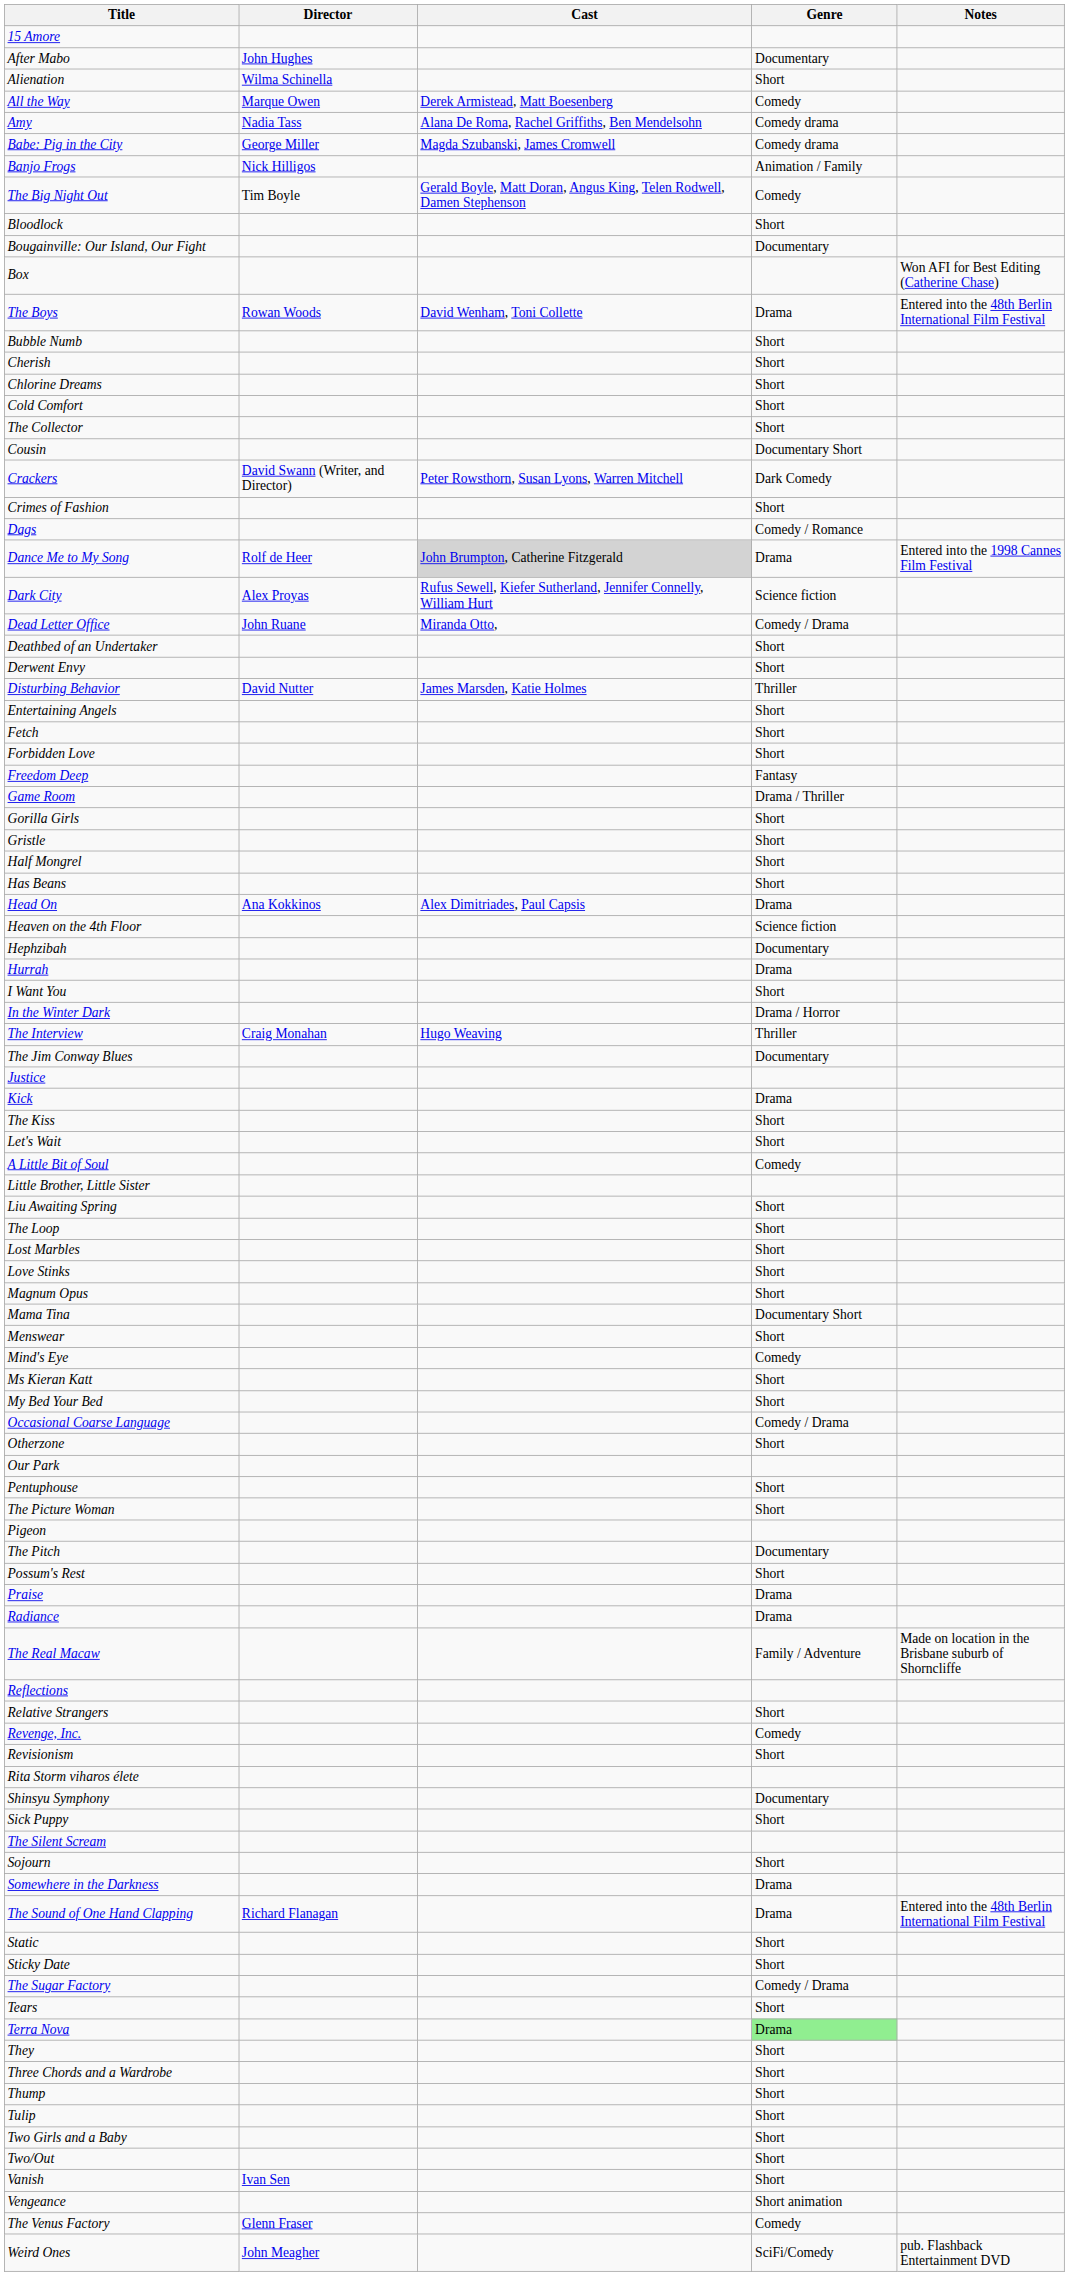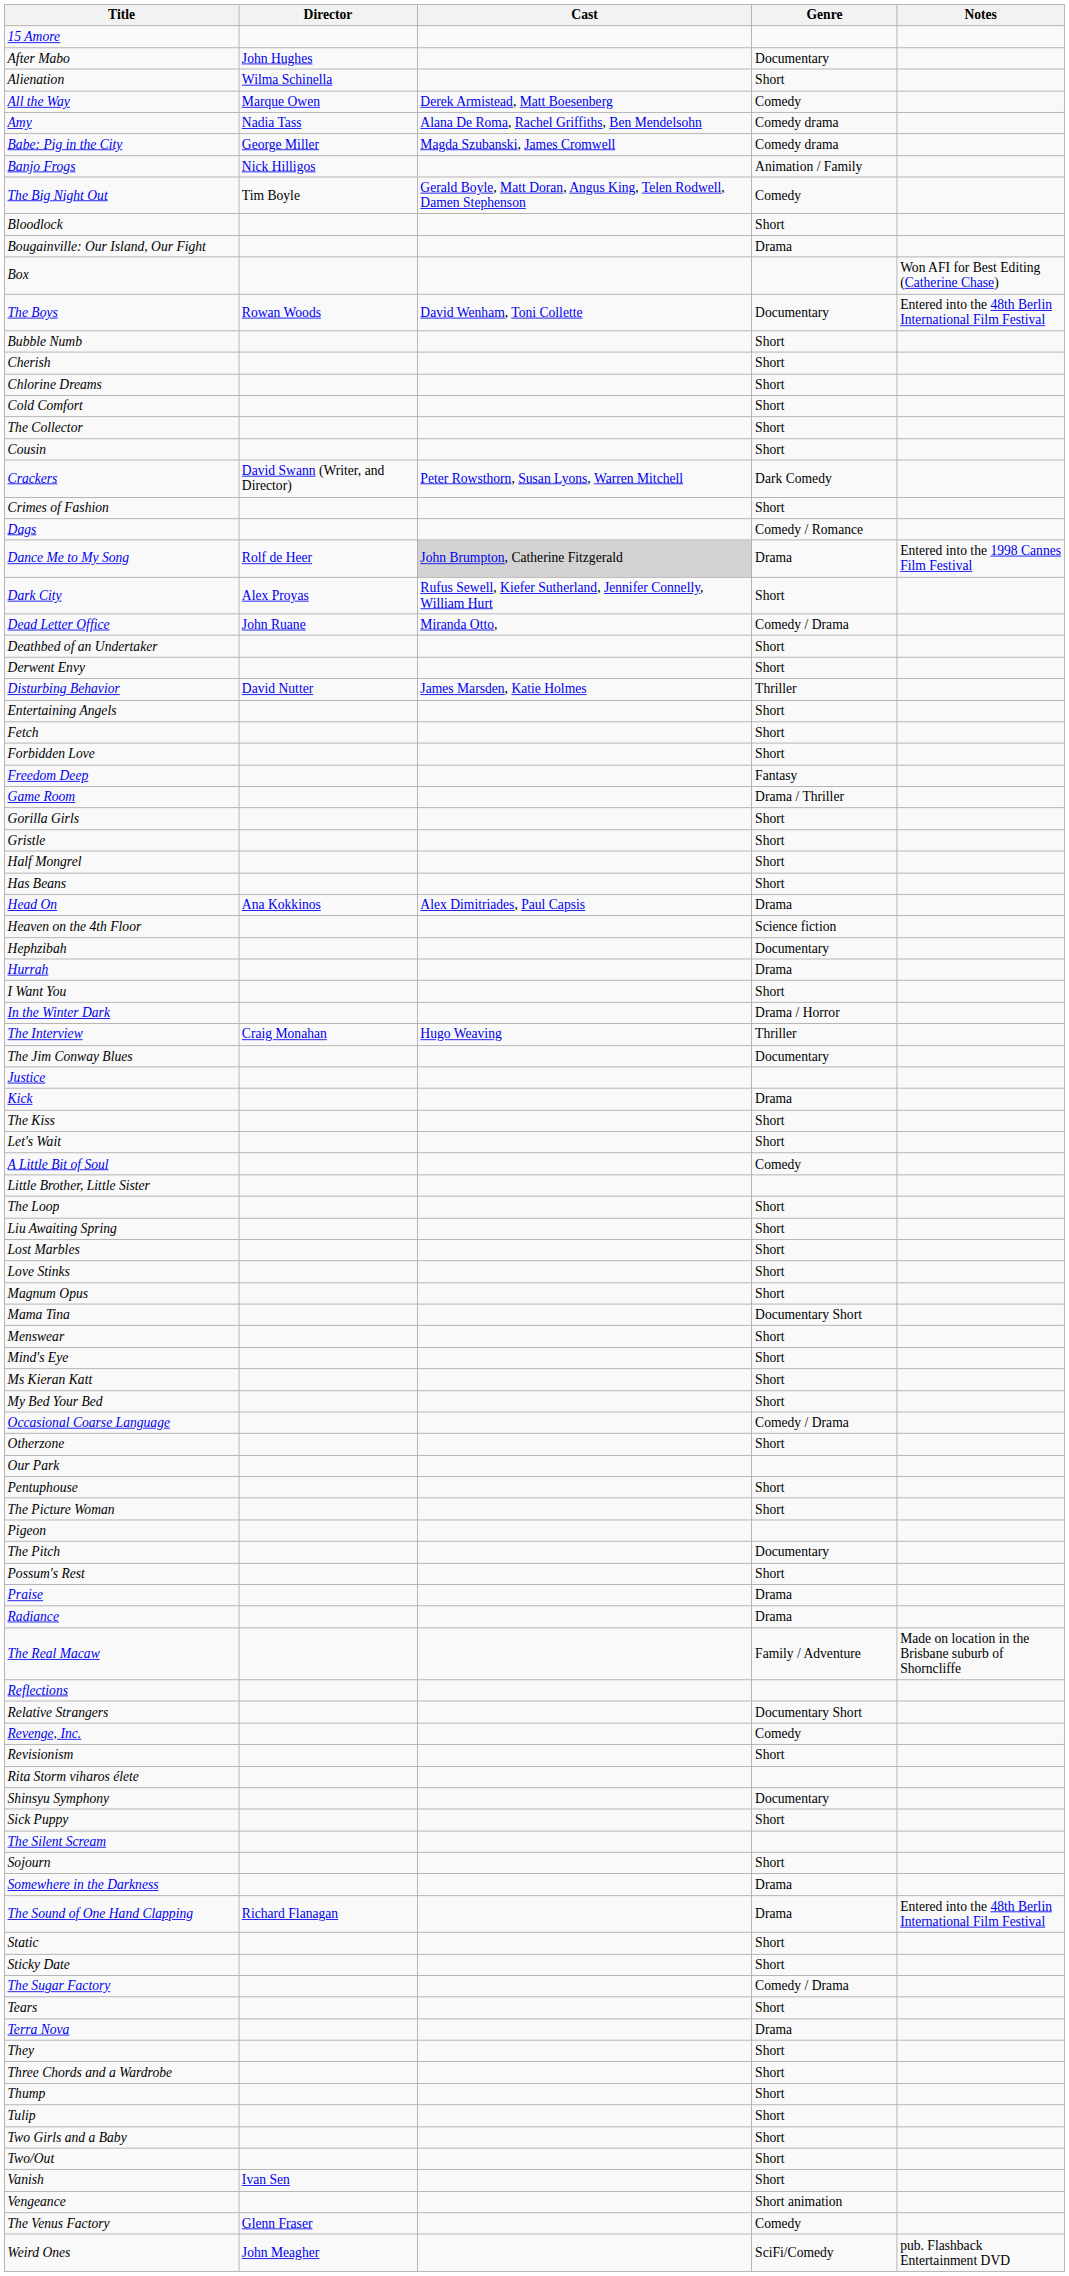 <table class="wikitable">
 <tr>
 <th width="21%">Title</th>
 <th width="16%">Director</th>
 <th width="30%">Cast</th>
 <th width="13%">Genre</th>
 <th width="15%">Notes</th>
 </tr>
 <tr>
 <td><em><a href='#'>15 Amore</a></em></td>
 <td></td>
 <td></td>
 <td></td>
 <td></td>
 </tr>
 <tr>
 <td><em>After Mabo</em></td>
 <td><a href='#'>John Hughes</a></td>
 <td></td>
 <td>Documentary</td>
 <td></td>
 </tr>
 <tr>
 <td><em>Alienation</em></td>
 <td><a href='#'>Wilma Schinella</a></td>
 <td></td>
 <td>Short</td>
 <td></td>
 </tr>
 <tr>
 <td><em><a href='#'>All the Way</a></em></td>
 <td><a href='#'>Marque Owen</a></td>
 <td><a href='#'>Derek Armistead</a>, <a href='#'>Matt Boesenberg</a></td>
 <td>Comedy</td>
 <td></td>
 </tr>
 <tr>
 <td><em><a href='#'>Amy</a></em></td>
 <td><a href='#'>Nadia Tass</a></td>
 <td><a href='#'>Alana De Roma</a>, <a href='#'>Rachel Griffiths</a>, <a href='#'>Ben Mendelsohn</a></td>
 <td>Comedy drama</td>
 <td></td>
 </tr>
 <tr>
 <td><em><a href='#'>Babe: Pig in the City</a></em></td>
 <td><a href='#'>George Miller</a></td>
 <td><a href='#'>Magda Szubanski</a>, <a href='#'>James Cromwell</a></td>
 <td>Comedy drama</td>
 <td></td>
 </tr>
 <tr>
 <td><em><a href='#'>Banjo Frogs</a></em></td>
 <td><a href='#'>Nick Hilligos</a></td>
 <td></td>
 <td>Animation / Family</td>
 <td></td>
 </tr>
 <tr>
 <td><em><a href='#'>The Big Night Out</a></em></td>
 <td>Tim Boyle</td>
 <td><a href='#'>Gerald Boyle</a>, <a href='#'>Matt Doran</a>, <a href='#'>Angus King</a>, <a href='#'>Telen Rodwell</a>, <a href='#'>Damen Stephenson</a></td>
 <td>Comedy</td>
 <td></td>
 </tr>
 <tr>
 <td><em>Bloodlock</em></td>
 <td></td>
 <td></td>
 <td>Short</td>
 <td></td>
 </tr>
 <tr>
 <td><em>Bougainville: Our Island, Our Fight</em></td>
 <td></td>
 <td></td>
-<td>Documentary</td>
+<td>Drama</td>
 <td></td>
 </tr>
 <tr>
 <td><em>Box</em></td>
 <td></td>
 <td></td>
 <td></td>
 <td>Won AFI for Best Editing (<a href='#'>Catherine Chase</a>)</td>
 </tr>
 <tr>
 <td><em><a href='#'>The Boys</a></em></td>
 <td><a href='#'>Rowan Woods</a></td>
 <td><a href='#'>David Wenham</a>, <a href='#'>Toni Collette</a></td>
-<td>Drama</td>
+<td>Documentary</td>
 <td>Entered into the <a href='#'>48th Berlin International Film Festival</a></td>
 </tr>
 <tr>
 <td><em>Bubble Numb</em></td>
 <td></td>
 <td></td>
 <td>Short</td>
 <td></td>
 </tr>
 <tr>
 <td><em>Cherish</em></td>
 <td></td>
 <td></td>
 <td>Short</td>
 <td></td>
 </tr>
 <tr>
 <td><em>Chlorine Dreams</em></td>
 <td></td>
 <td></td>
 <td>Short</td>
 <td></td>
 </tr>
 <tr>
 <td><em>Cold Comfort</em></td>
 <td></td>
 <td></td>
 <td>Short</td>
 <td></td>
 </tr>
 <tr>
 <td><em>The Collector</em></td>
 <td></td>
 <td></td>
 <td>Short</td>
 <td></td>
 </tr>
 <tr>
 <td><em>Cousin</em></td>
 <td></td>
 <td></td>
-<td>Documentary Short</td>
+<td>Short</td>
 <td></td>
 </tr>
 <tr>
 <td><em><a href='#'>Crackers</a></em></td>
 <td><a href='#'>David Swann</a> (Writer, and Director)</td>
 <td><a href='#'>Peter Rowsthorn</a>, <a href='#'>Susan Lyons</a>, <a href='#'>Warren Mitchell</a></td>
 <td>Dark Comedy</td>
 <td></td>
 </tr>
 <tr>
 <td><em>Crimes of Fashion</em></td>
 <td></td>
 <td></td>
 <td>Short</td>
 <td></td>
 </tr>
 <tr>
 <td><em><a href='#'>Dags</a></em></td>
 <td></td>
 <td></td>
 <td>Comedy / Romance</td>
 <td></td>
 </tr>
 <tr>
 <td><em><a href='#'>Dance Me to My Song</a></em></td>
 <td><a href='#'>Rolf de Heer</a></td>
 <td style="background: lightgrey;"><a href='#'>John Brumpton</a>, Catherine Fitzgerald</td>
 <td>Drama</td>
 <td>Entered into the <a href='#'>1998 Cannes Film Festival</a></td>
 </tr>
 <tr>
 <td><em><a href='#'>Dark City</a></em></td>
 <td><a href='#'>Alex Proyas</a></td>
 <td><a href='#'>Rufus Sewell</a>, <a href='#'>Kiefer Sutherland</a>, <a href='#'>Jennifer Connelly</a>, <a href='#'>William Hurt</a></td>
-<td>Science fiction</td>
+<td>Short</td>
 <td></td>
 </tr>
 <tr>
 <td><em><a href='#'>Dead Letter Office</a></em></td>
 <td><a href='#'>John Ruane</a></td>
 <td><a href='#'>Miranda Otto</a>,</td>
 <td>Comedy / Drama</td>
 <td></td>
 </tr>
 <tr>
 <td><em>Deathbed of an Undertaker</em></td>
 <td></td>
 <td></td>
 <td>Short</td>
 <td></td>
 </tr>
 <tr>
 <td><em>Derwent Envy</em></td>
 <td></td>
 <td></td>
 <td>Short</td>
 <td></td>
 </tr>
 <tr>
 <td><em><a href='#'>Disturbing Behavior</a></em></td>
 <td><a href='#'>David Nutter</a></td>
 <td><a href='#'>James Marsden</a>, <a href='#'>Katie Holmes</a></td>
 <td>Thriller</td>
 <td></td>
 </tr>
 <tr>
 <td><em>Entertaining Angels</em></td>
 <td></td>
 <td></td>
 <td>Short</td>
 <td></td>
 </tr>
 <tr>
 <td><em>Fetch</em></td>
 <td></td>
 <td></td>
 <td>Short</td>
 <td></td>
 </tr>
 <tr>
 <td><em>Forbidden Love</em></td>
 <td></td>
 <td></td>
 <td>Short</td>
 <td></td>
 </tr>
 <tr>
 <td><em><a href='#'>Freedom Deep</a></em></td>
 <td></td>
 <td></td>
 <td>Fantasy</td>
 <td></td>
 </tr>
 <tr>
 <td><em><a href='#'>Game Room</a></em></td>
 <td></td>
 <td></td>
 <td>Drama / Thriller</td>
 <td></td>
 </tr>
 <tr>
 <td><em>Gorilla Girls</em></td>
 <td></td>
 <td></td>
 <td>Short</td>
 <td></td>
 </tr>
 <tr>
 <td><em>Gristle</em></td>
 <td></td>
 <td></td>
 <td>Short</td>
 <td></td>
 </tr>
 <tr>
 <td><em>Half Mongrel</em></td>
 <td></td>
 <td></td>
 <td>Short</td>
 <td></td>
 </tr>
 <tr>
 <td><em>Has Beans</em></td>
 <td></td>
 <td></td>
 <td>Short</td>
 <td></td>
 </tr>
 <tr>
 <td><em><a href='#'>Head On</a></em></td>
 <td><a href='#'>Ana Kokkinos</a></td>
 <td><a href='#'>Alex Dimitriades</a>, <a href='#'>Paul Capsis</a></td>
 <td>Drama</td>
 <td></td>
 </tr>
 <tr>
 <td><em>Heaven on the 4th Floor</em></td>
 <td></td>
 <td></td>
 <td>Science fiction</td>
 <td></td>
 </tr>
 <tr>
 <td><em>Hephzibah</em></td>
 <td></td>
 <td></td>
 <td>Documentary</td>
 <td></td>
 </tr>
 <tr>
 <td><em><a href='#'>Hurrah</a></em></td>
 <td></td>
 <td></td>
 <td>Drama</td>
 <td></td>
 </tr>
 <tr>
 <td><em>I Want You</em></td>
 <td></td>
 <td></td>
 <td>Short</td>
 <td></td>
 </tr>
 <tr>
 <td><em><a href='#'>In the Winter Dark</a></em></td>
 <td></td>
 <td></td>
 <td>Drama / Horror</td>
 <td></td>
 </tr>
 <tr>
 <td><em><a href='#'>The Interview</a></em></td>
 <td><a href='#'>Craig Monahan</a></td>
 <td><a href='#'>Hugo Weaving</a></td>
 <td>Thriller</td>
 <td></td>
 </tr>
 <tr>
 <td><em>The Jim Conway Blues</em></td>
 <td></td>
 <td></td>
 <td>Documentary</td>
 <td></td>
 </tr>
 <tr>
 <td><em><a href='#'>Justice</a></em></td>
 <td></td>
 <td></td>
 <td></td>
 <td></td>
 </tr>
 <tr>
 <td><em><a href='#'>Kick</a></em></td>
 <td></td>
 <td></td>
 <td>Drama</td>
 <td></td>
 </tr>
 <tr>
 <td><em>The Kiss</em></td>
 <td></td>
 <td></td>
 <td>Short</td>
 <td></td>
 </tr>
 <tr>
 <td><em>Let's Wait</em></td>
 <td></td>
 <td></td>
 <td>Short</td>
 <td></td>
 </tr>
 <tr>
 <td><em><a href='#'>A Little Bit of Soul</a></em></td>
 <td></td>
 <td></td>
 <td>Comedy</td>
 <td></td>
 </tr>
 <tr>
 <td><em>Little Brother, Little Sister</em></td>
 <td></td>
 <td></td>
 <td></td>
 <td></td>
 </tr>
 <tr>
-<td><em>Liu Awaiting Spring</em></td>
+<td><em>The Loop</em></td>
 <td></td>
 <td></td>
 <td>Short</td>
 <td></td>
 </tr>
 <tr>
-<td><em>The Loop</em></td>
+<td><em>Liu Awaiting Spring</em></td>
 <td></td>
 <td></td>
 <td>Short</td>
 <td></td>
 </tr>
 <tr>
 <td><em>Lost Marbles</em></td>
 <td></td>
 <td></td>
 <td>Short</td>
 <td></td>
 </tr>
 <tr>
 <td><em>Love Stinks</em></td>
 <td></td>
 <td></td>
 <td>Short</td>
 <td></td>
 </tr>
 <tr>
 <td><em>Magnum Opus</em></td>
 <td></td>
 <td></td>
 <td>Short</td>
 <td></td>
 </tr>
 <tr>
 <td><em>Mama Tina</em></td>
 <td></td>
 <td></td>
 <td>Documentary Short</td>
 <td></td>
 </tr>
 <tr>
 <td><em>Menswear</em></td>
 <td></td>
 <td></td>
 <td>Short</td>
 <td></td>
 </tr>
 <tr>
 <td><em>Mind's Eye</em></td>
 <td></td>
 <td></td>
-<td>Comedy</td>
+<td>Short</td>
 <td></td>
 </tr>
 <tr>
 <td><em>Ms Kieran Katt</em></td>
 <td></td>
 <td></td>
 <td>Short</td>
 <td></td>
 </tr>
 <tr>
 <td><em>My Bed Your Bed</em></td>
 <td></td>
 <td></td>
 <td>Short</td>
 <td></td>
 </tr>
 <tr>
 <td><em><a href='#'>Occasional Coarse Language</a></em></td>
 <td></td>
 <td></td>
 <td>Comedy / Drama</td>
 <td></td>
 </tr>
 <tr>
 <td><em>Otherzone</em></td>
 <td></td>
 <td></td>
 <td>Short</td>
 <td></td>
 </tr>
 <tr>
 <td><em>Our Park</em></td>
 <td></td>
 <td></td>
 <td></td>
 <td></td>
 </tr>
 <tr>
 <td><em>Pentuphouse</em></td>
 <td></td>
 <td></td>
 <td>Short</td>
 <td></td>
 </tr>
 <tr>
 <td><em>The Picture Woman</em></td>
 <td></td>
 <td></td>
 <td>Short</td>
 <td></td>
 </tr>
 <tr>
 <td><em>Pigeon</em></td>
 <td></td>
 <td></td>
 <td></td>
 <td></td>
 </tr>
 <tr>
 <td><em>The Pitch</em></td>
 <td></td>
 <td></td>
 <td>Documentary</td>
 <td></td>
 </tr>
 <tr>
 <td><em>Possum's Rest</em></td>
 <td></td>
 <td></td>
 <td>Short</td>
 <td></td>
 </tr>
 <tr>
 <td><em><a href='#'>Praise</a></em></td>
 <td></td>
 <td></td>
 <td>Drama</td>
 <td></td>
 </tr>
 <tr>
 <td><em><a href='#'>Radiance</a></em></td>
 <td></td>
 <td></td>
 <td>Drama</td>
 <td></td>
 </tr>
 <tr>
 <td><em><a href='#'>The Real Macaw</a></em></td>
 <td></td>
 <td></td>
 <td>Family / Adventure</td>
 <td>Made on location in the Brisbane suburb of Shorncliffe</td>
 </tr>
 <tr>
 <td><em><a href='#'>Reflections</a></em></td>
 <td></td>
 <td></td>
 <td></td>
 <td></td>
 </tr>
 <tr>
 <td><em>Relative Strangers</em></td>
 <td></td>
 <td></td>
-<td>Short</td>
+<td>Documentary Short</td>
 <td></td>
 </tr>
 <tr>
 <td><em><a href='#'>Revenge, Inc.</a></em></td>
 <td></td>
 <td></td>
 <td>Comedy</td>
 <td></td>
 </tr>
 <tr>
 <td><em>Revisionism</em></td>
 <td></td>
 <td></td>
 <td>Short</td>
 <td></td>
 </tr>
 <tr>
 <td><em>Rita Storm viharos élete</em></td>
 <td></td>
 <td></td>
 <td></td>
 <td></td>
 </tr>
 <tr>
 <td><em>Shinsyu Symphony</em></td>
 <td></td>
 <td></td>
 <td>Documentary</td>
 <td></td>
 </tr>
 <tr>
 <td><em>Sick Puppy</em></td>
 <td></td>
 <td></td>
 <td>Short</td>
 <td></td>
 </tr>
 <tr>
 <td><em><a href='#'>The Silent Scream</a></em></td>
 <td></td>
 <td></td>
 <td></td>
 <td></td>
 </tr>
 <tr>
 <td><em>Sojourn</em></td>
 <td></td>
 <td></td>
 <td>Short</td>
 <td></td>
 </tr>
 <tr>
 <td><em><a href='#'>Somewhere in the Darkness</a></em></td>
 <td></td>
 <td></td>
 <td>Drama</td>
 <td></td>
 </tr>
 <tr>
 <td><em><a href='#'>The Sound of One Hand Clapping</a></em></td>
 <td><a href='#'>Richard Flanagan</a></td>
 <td></td>
 <td>Drama</td>
 <td>Entered into the <a href='#'>48th Berlin International Film Festival</a></td>
 </tr>
 <tr>
 <td><em>Static</em></td>
 <td></td>
 <td></td>
 <td>Short</td>
 <td></td>
 </tr>
 <tr>
 <td><em>Sticky Date</em></td>
 <td></td>
 <td></td>
 <td>Short</td>
 <td></td>
 </tr>
 <tr>
 <td><em><a href='#'>The Sugar Factory</a></em></td>
 <td></td>
 <td></td>
 <td>Comedy / Drama</td>
 <td></td>
 </tr>
 <tr>
 <td><em>Tears </em></td>
 <td></td>
 <td></td>
 <td>Short</td>
 <td></td>
 </tr>
 <tr>
 <td><em><a href='#'>Terra Nova</a></em></td>
 <td></td>
 <td></td>
-<td style="background: lightgreen;">Drama</td>
+<td>Drama</td>
 <td></td>
 </tr>
 <tr>
 <td><em>They</em></td>
 <td></td>
 <td></td>
 <td>Short</td>
 <td></td>
 </tr>
 <tr>
 <td><em>Three Chords and a Wardrobe</em></td>
 <td></td>
 <td></td>
 <td>Short</td>
 <td></td>
 </tr>
 <tr>
 <td><em>Thump</em></td>
 <td></td>
 <td></td>
 <td>Short</td>
 <td></td>
 </tr>
 <tr>
 <td><em>Tulip</em></td>
 <td></td>
 <td></td>
 <td>Short</td>
 <td></td>
 </tr>
 <tr>
 <td><em>Two Girls and a Baby</em></td>
 <td></td>
 <td></td>
 <td>Short</td>
 <td></td>
 </tr>
 <tr>
 <td><em>Two/Out</em></td>
 <td></td>
 <td></td>
 <td>Short</td>
 <td></td>
 </tr>
 <tr>
 <td><em>Vanish</em></td>
 <td><a href='#'>Ivan Sen</a></td>
 <td></td>
 <td>Short</td>
 <td></td>
 </tr>
 <tr>
 <td><em>Vengeance</em></td>
 <td></td>
 <td></td>
 <td>Short animation</td>
 <td></td>
 </tr>
 <tr>
 <td><em>The Venus Factory</em></td>
 <td><a href='#'>Glenn Fraser</a></td>
 <td></td>
 <td>Comedy</td>
 <td></td>
 </tr>
 <tr>
 <td><em>Weird Ones</em></td>
 <td><a href='#'>John Meagher</a></td>
 <td></td>
 <td>SciFi/Comedy</td>
 <td>pub. Flashback Entertainment DVD</td>
 </tr>
 </table>
